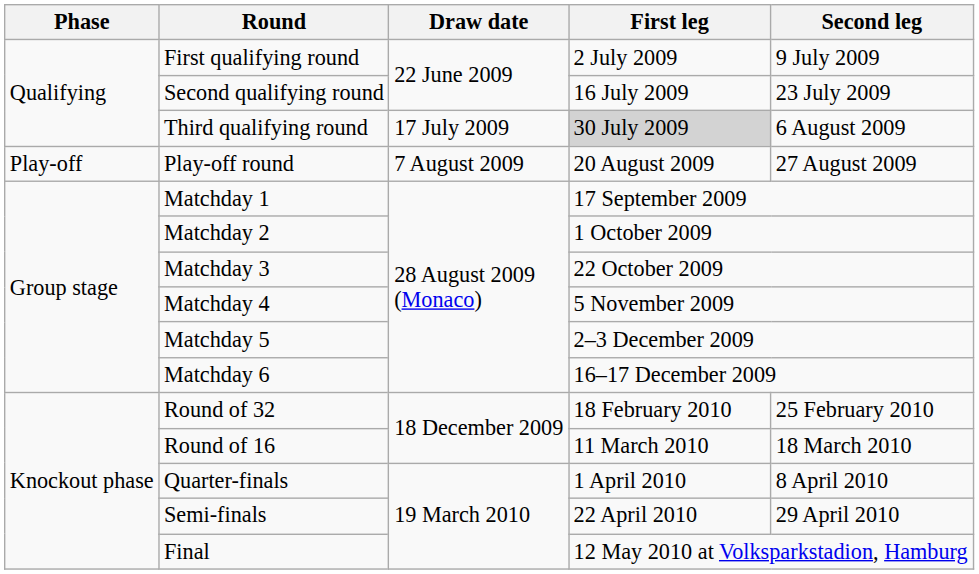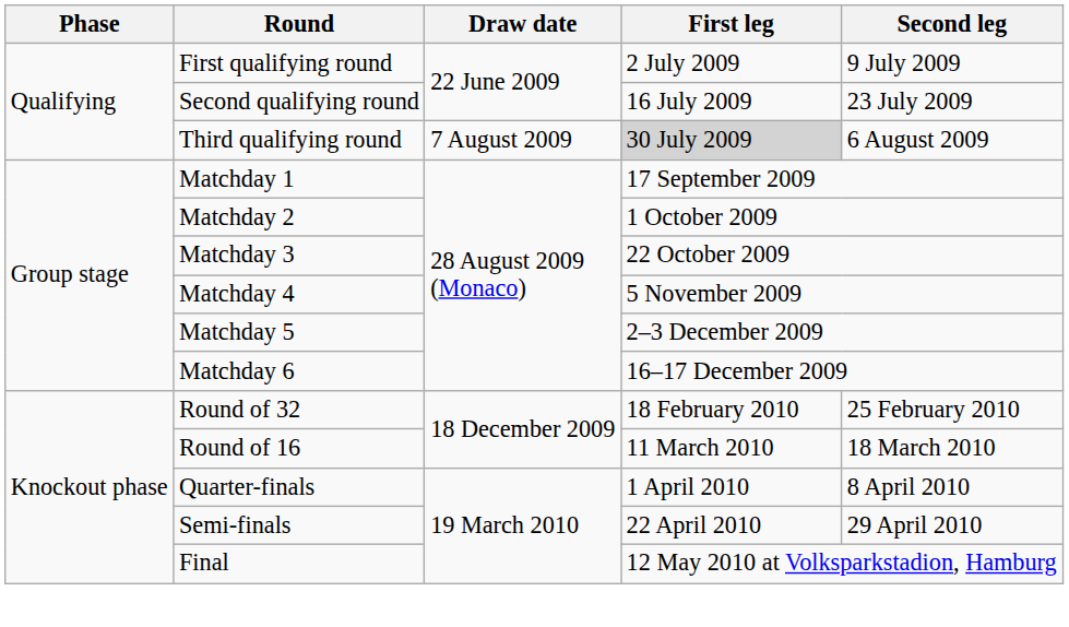 <table class="wikitable">
 <tr>
 <th>Phase</th>
 <th>Round</th>
 <th>Draw date</th>
 <th>First leg</th>
 <th>Second leg</th>
 </tr>
 <tr>
 <td rowspan=3>Qualifying</td>
 <td>First qualifying round</td>
 <td rowspan=2>22 June 2009</td>
 <td>2 July 2009</td>
 <td>9 July 2009</td>
 </tr>
 <tr>
 <td>Second qualifying round</td>
 <td>16 July 2009</td>
 <td>23 July 2009</td>
 </tr>
 <tr>
 <td>Third qualifying round</td>
-<td>17 July 2009</td>
+<td>7 August 2009</td>
 <td style="background: lightgrey;">30 July 2009</td>
 <td>6 August 2009</td>
-</tr>
-<tr>
-<td>Play-off</td>
-<td>Play-off round</td>
-<td>7 August 2009</td>
-<td>20 August 2009</td>
-<td>27 August 2009</td>
 </tr>
 <tr>
 <td rowspan=6>Group stage</td>
 <td>Matchday 1</td>
 <td rowspan=6>28 August 2009<br>(<a href='#'>Monaco</a>)</td>
 <td colspan=2>17 September 2009</td>
 </tr>
 <tr>
 <td>Matchday 2</td>
 <td colspan=2>1 October 2009</td>
 </tr>
 <tr>
 <td>Matchday 3</td>
 <td colspan=2>22 October 2009</td>
 </tr>
 <tr>
 <td>Matchday 4</td>
 <td colspan=2>5 November 2009</td>
 </tr>
 <tr>
 <td>Matchday 5</td>
 <td colspan=2>2–3 December 2009</td>
 </tr>
 <tr>
 <td>Matchday 6</td>
 <td colspan=2>16–17 December 2009</td>
 </tr>
 <tr>
 <td rowspan=5>Knockout phase</td>
 <td>Round of 32</td>
 <td rowspan=2>18 December 2009</td>
 <td>18 February 2010</td>
 <td>25 February 2010</td>
 </tr>
 <tr>
 <td>Round of 16</td>
 <td>11 March 2010</td>
 <td>18 March 2010</td>
 </tr>
 <tr>
 <td>Quarter-finals</td>
 <td rowspan=3>19 March 2010</td>
 <td>1 April 2010</td>
 <td>8 April 2010</td>
 </tr>
 <tr>
 <td>Semi-finals</td>
 <td>22 April 2010</td>
 <td>29 April 2010</td>
 </tr>
 <tr>
 <td>Final</td>
 <td colspan=2>12 May 2010 at <a href='#'>Volksparkstadion</a>, <a href='#'>Hamburg</a></td>
 </tr>
 </table>
